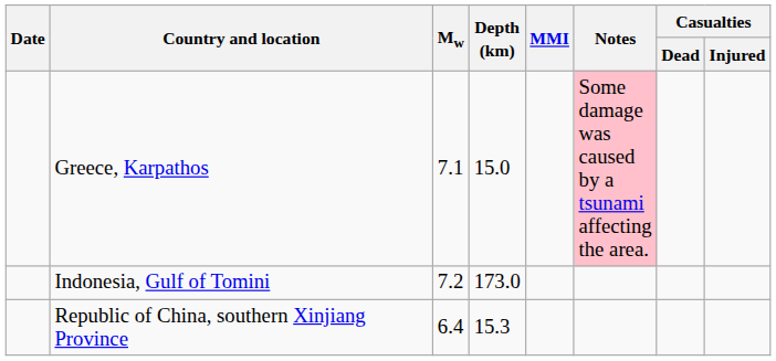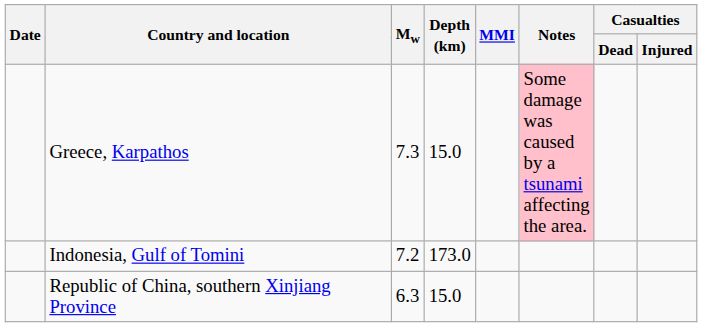 <table class="wikitable sortable sort-under" style="border:1px black; margin-left:1em;">
 <tr>
 <th rowspan="2"><small>Date</small></th>
 <th rowspan="2" style="width: 310px"><small>Country and location</small></th>
 <th rowspan="2"><small>M<sub>w</sub></small></th>
 <th rowspan="2"><small>Depth (km)</small></th>
 <th rowspan="2"><small><a href='#'>MMI</a></small></th>
 <th rowspan="2" class="unsortable"><small>Notes</small></th>
 <th colspan="2"><small>Casualties</small></th>
 </tr>
 <tr>
 <th><small>Dead</small></th>
 <th><small>Injured</small></th>
 </tr>
 <tr>
 <td></td>
 <td>Greece, <a href='#'>Karpathos</a></td>
-<td>7.1</td>
+<td>7.3</td>
 <td>15.0</td>
 <td></td>
 <td style="background: pink;">Some damage was caused by a <a href='#'>tsunami</a> affecting the area.</td>
 <td></td>
 <td></td>
 </tr>
 <tr>
 <td></td>
 <td>Indonesia, <a href='#'>Gulf of Tomini</a></td>
 <td>7.2</td>
 <td>173.0</td>
 <td></td>
 <td></td>
 <td></td>
 <td></td>
 </tr>
 <tr>
 <td></td>
 <td>Republic of China, southern <a href='#'>Xinjiang Province</a></td>
-<td>6.4</td>
-<td>15.3</td>
+<td>6.3</td>
+<td>15.0</td>
 <td></td>
 <td></td>
 <td></td>
 <td></td>
 </tr>
 </table>
